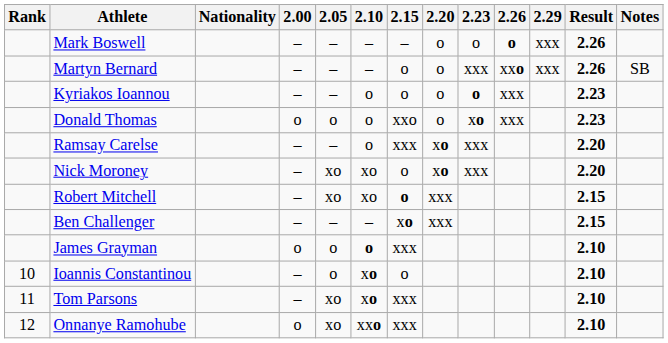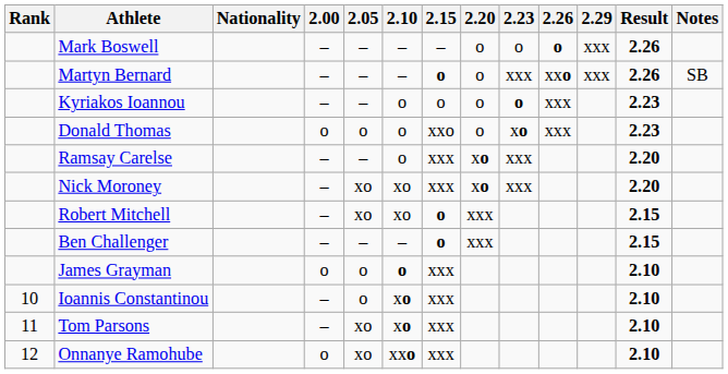 <table class="wikitable sortable" style="text-align:center">
 <tr>
 <th>Rank</th>
 <th>Athlete</th>
 <th>Nationality</th>
 <th>2.00</th>
 <th>2.05</th>
 <th>2.10</th>
 <th>2.15</th>
 <th>2.20</th>
 <th>2.23</th>
 <th>2.26</th>
 <th>2.29</th>
 <th>Result</th>
 <th>Notes</th>
 </tr>
 <tr>
 <td></td>
 <td align="left"><a href='#'>Mark Boswell</a></td>
 <td align=left></td>
 <td>–</td>
 <td>–</td>
 <td>–</td>
 <td>–</td>
 <td>o</td>
 <td>o</td>
 <td><strong>o</strong></td>
 <td>xxx</td>
 <td><strong>2.26</strong></td>
 <td></td>
 </tr>
 <tr>
 <td></td>
 <td align="left"><a href='#'>Martyn Bernard</a></td>
 <td align=left></td>
 <td>–</td>
 <td>–</td>
 <td>–</td>
-<td>o</td>
+<td><strong>o</strong></td>
 <td>o</td>
 <td>xxx</td>
 <td>xx<strong>o</strong></td>
 <td>xxx</td>
 <td><strong>2.26</strong></td>
 <td>SB</td>
 </tr>
 <tr>
 <td></td>
 <td align="left"><a href='#'>Kyriakos Ioannou</a></td>
 <td align=left></td>
 <td>–</td>
 <td>–</td>
 <td>o</td>
 <td>o</td>
 <td>o</td>
 <td><strong>o</strong></td>
 <td>xxx</td>
 <td></td>
 <td><strong>2.23</strong></td>
 <td></td>
 </tr>
 <tr>
 <td></td>
 <td align="left"><a href='#'>Donald Thomas</a></td>
 <td align=left></td>
 <td>o</td>
 <td>o</td>
 <td>o</td>
 <td>xxo</td>
 <td>o</td>
 <td>x<strong>o</strong></td>
 <td>xxx</td>
 <td></td>
 <td><strong>2.23</strong></td>
 <td></td>
 </tr>
 <tr>
 <td></td>
 <td align="left"><a href='#'>Ramsay Carelse</a></td>
 <td align=left></td>
 <td>–</td>
 <td>–</td>
 <td>o</td>
 <td>xxx</td>
 <td>x<strong>o</strong></td>
 <td>xxx</td>
 <td></td>
 <td></td>
 <td><strong>2.20</strong></td>
 <td></td>
 </tr>
 <tr>
 <td></td>
 <td align="left"><a href='#'>Nick Moroney</a></td>
 <td align=left></td>
 <td>–</td>
 <td>xo</td>
 <td>xo</td>
-<td>o</td>
+<td>xxx</td>
 <td>x<strong>o</strong></td>
 <td>xxx</td>
 <td></td>
 <td></td>
 <td><strong>2.20</strong></td>
 <td></td>
 </tr>
 <tr>
 <td></td>
 <td align="left"><a href='#'>Robert Mitchell</a></td>
 <td align=left></td>
 <td>–</td>
 <td>xo</td>
 <td>xo</td>
 <td><strong>o</strong></td>
 <td>xxx</td>
 <td></td>
 <td></td>
 <td></td>
 <td><strong>2.15</strong></td>
 <td></td>
 </tr>
 <tr>
 <td></td>
 <td align="left"><a href='#'>Ben Challenger</a></td>
 <td align=left></td>
 <td>–</td>
 <td>–</td>
 <td>–</td>
-<td>x<strong>o</strong></td>
+<td><strong>o</strong></td>
 <td>xxx</td>
 <td></td>
 <td></td>
 <td></td>
 <td><strong>2.15</strong></td>
 <td></td>
 </tr>
 <tr>
 <td></td>
 <td align="left"><a href='#'>James Grayman</a></td>
 <td align=left></td>
 <td>o</td>
 <td>o</td>
 <td><strong>o</strong></td>
 <td>xxx</td>
 <td></td>
 <td></td>
 <td></td>
 <td></td>
 <td><strong>2.10</strong></td>
 <td></td>
 </tr>
 <tr>
 <td>10</td>
 <td align="left"><a href='#'>Ioannis Constantinou</a></td>
 <td align=left></td>
 <td>–</td>
 <td>o</td>
 <td>x<strong>o</strong></td>
-<td>o</td>
+<td>xxx</td>
 <td></td>
 <td></td>
 <td></td>
 <td></td>
 <td><strong>2.10</strong></td>
 <td></td>
 </tr>
 <tr>
 <td>11</td>
 <td align="left"><a href='#'>Tom Parsons</a></td>
 <td align=left></td>
 <td>–</td>
 <td>xo</td>
 <td>x<strong>o</strong></td>
 <td>xxx</td>
 <td></td>
 <td></td>
 <td></td>
 <td></td>
 <td><strong>2.10</strong></td>
 <td></td>
 </tr>
 <tr>
 <td>12</td>
 <td align="left"><a href='#'>Onnanye Ramohube</a></td>
 <td align=left></td>
 <td>o</td>
 <td>xo</td>
 <td>xx<strong>o</strong></td>
 <td>xxx</td>
 <td></td>
 <td></td>
 <td></td>
 <td></td>
 <td><strong>2.10</strong></td>
 <td></td>
 </tr>
 </table>
